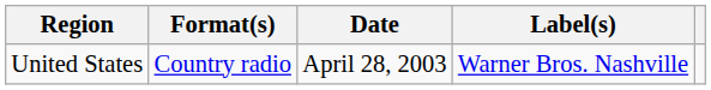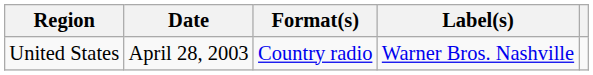 <table class="wikitable">
 <tr>
 <th>Region</th>
+<th>Date</th>
 <th>Format(s)</th>
-<th>Date</th>
 <th>Label(s)</th>
 <th></th>
 </tr>
 <tr>
 <td>United States</td>
+<td>April 28, 2003</td>
 <td><a href='#'>Country radio</a></td>
-<td>April 28, 2003</td>
 <td><a href='#'>Warner Bros. Nashville</a></td>
 <td></td>
 </tr>
 </table>
